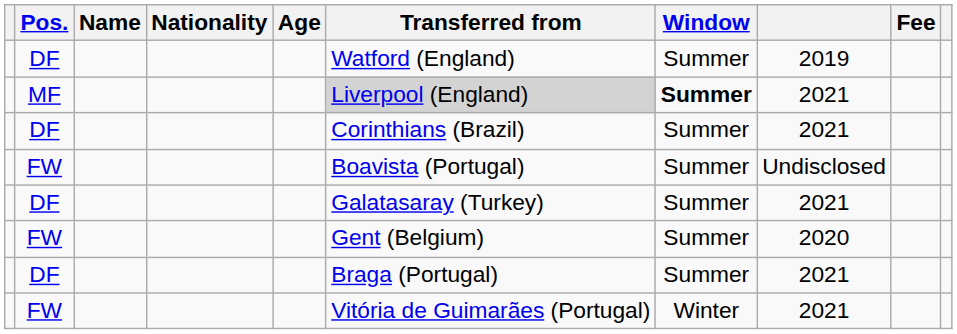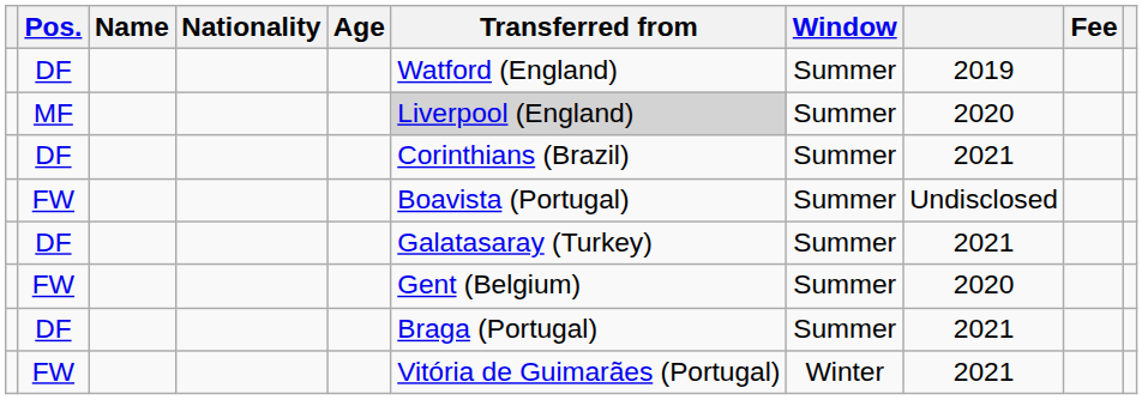 <table class="wikitable sortable" style="text-align:center;">
 <tr>
 <th scope=col></th>
 <th scope=col><a href='#'>Pos.</a></th>
 <th scope=col>Name</th>
 <th scope=col>Nationality</th>
 <th scope=col>Age</th>
 <th scope=col>Transferred from</th>
 <th scope=col><a href='#'>Window</a></th>
 <th scope=col></th>
 <th scope=col>Fee</th>
 <th scope=col class=unsortable></th>
 </tr>
 <tr>
 <td></td>
 <td><a href='#'>DF</a></td>
 <td align=left></td>
 <td align=left></td>
 <td></td>
 <td align=left><a href='#'>Watford</a> (England)</td>
 <td>Summer</td>
 <td>2019</td>
 <td></td>
 <td></td>
 </tr>
 <tr>
 <td></td>
 <td><a href='#'>MF</a></td>
 <td align=left></td>
 <td align=left></td>
 <td></td>
 <td align=left style="background: lightgrey;"><a href='#'>Liverpool</a> (England)</td>
-<td><strong>Summer</strong></td>
-<td>2021</td>
+<td>Summer</td>
+<td>2020</td>
 <td></td>
 <td></td>
 </tr>
 <tr>
 <td></td>
 <td><a href='#'>DF</a></td>
 <td align=left></td>
 <td align=left></td>
 <td></td>
 <td align=left><a href='#'>Corinthians</a> (Brazil)</td>
 <td>Summer</td>
 <td>2021</td>
 <td></td>
 <td></td>
 </tr>
 <tr>
 <td></td>
 <td><a href='#'>FW</a></td>
 <td align=left></td>
 <td align=left></td>
 <td></td>
 <td align=left><a href='#'>Boavista</a> (Portugal)</td>
 <td>Summer</td>
 <td>Undisclosed</td>
 <td></td>
 <td></td>
 </tr>
 <tr>
 <td></td>
 <td><a href='#'>DF</a></td>
 <td align=left></td>
 <td align=left></td>
 <td></td>
 <td align=left><a href='#'>Galatasaray</a> (Turkey)</td>
 <td>Summer</td>
 <td>2021</td>
 <td></td>
 <td></td>
 </tr>
 <tr>
 <td></td>
 <td><a href='#'>FW</a></td>
 <td align=left></td>
 <td align=left></td>
 <td></td>
 <td align=left><a href='#'>Gent</a> (Belgium)</td>
 <td>Summer</td>
 <td>2020</td>
 <td></td>
 <td></td>
 </tr>
 <tr>
 <td></td>
 <td><a href='#'>DF</a></td>
 <td align=left></td>
 <td align=left></td>
 <td></td>
 <td align=left><a href='#'>Braga</a> (Portugal)</td>
 <td>Summer</td>
 <td>2021</td>
 <td></td>
 <td></td>
 </tr>
 <tr>
 <td></td>
 <td><a href='#'>FW</a></td>
 <td align=left></td>
 <td align=left></td>
 <td></td>
 <td align=left><a href='#'>Vitória de Guimarães</a> (Portugal)</td>
 <td>Winter</td>
 <td>2021</td>
 <td></td>
 <td></td>
 </tr>
 </table>
